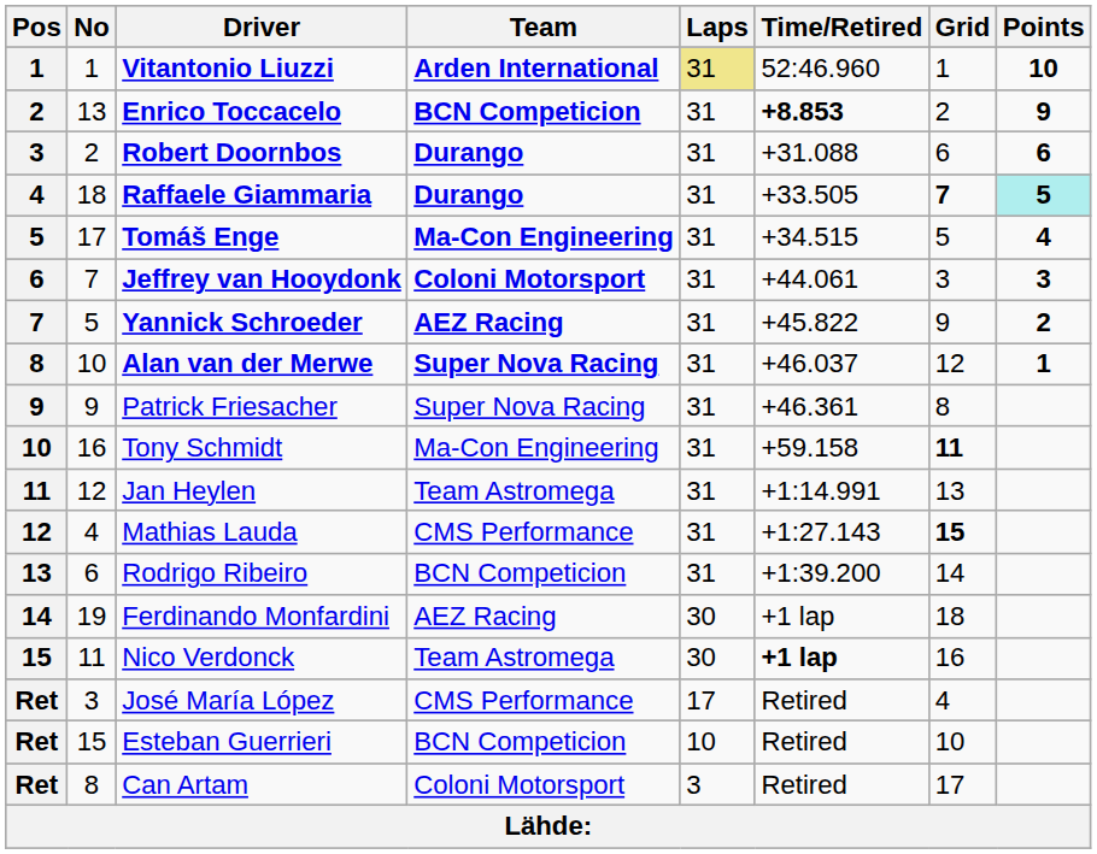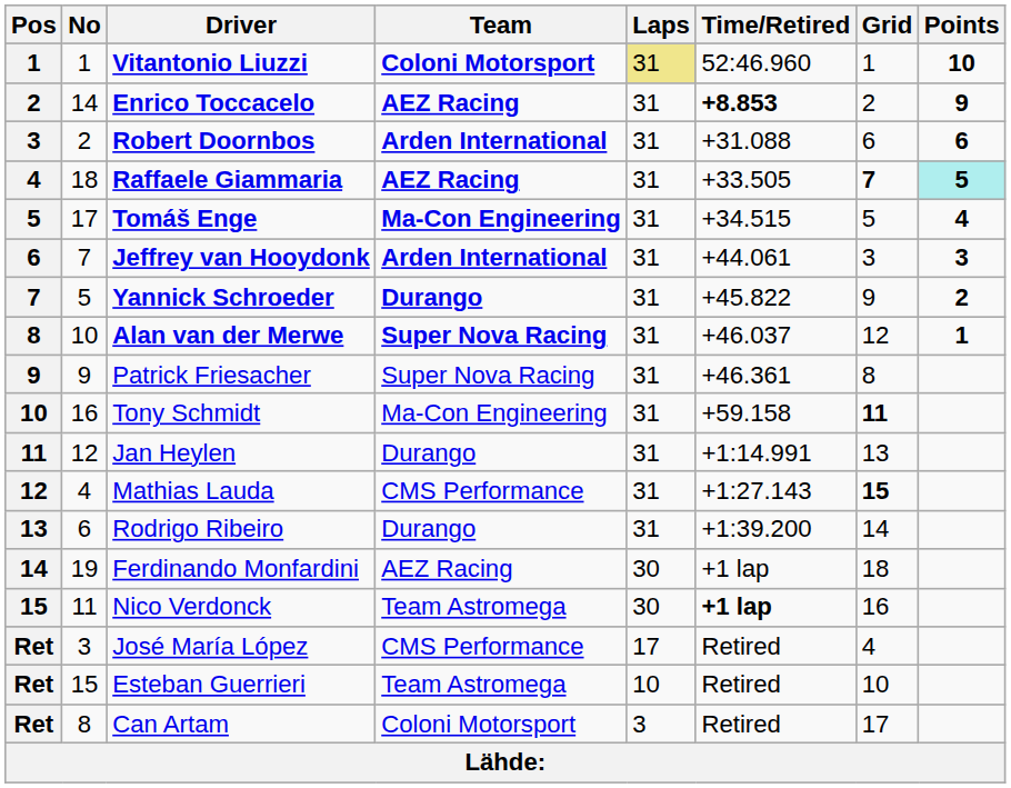 <table class="wikitable" style="font-size:85%">
 <tr>
 <th>Pos</th>
 <th>No</th>
 <th>Driver</th>
 <th>Team</th>
 <th>Laps</th>
 <th>Time/Retired</th>
 <th>Grid</th>
 <th>Points</th>
 </tr>
 <tr>
 <th>1</th>
 <td align="center">1</td>
 <td><strong> <a href='#'>Vitantonio Liuzzi</a></strong></td>
-<td><strong><a href='#'>Arden International</a></strong></td>
+<td><strong><a href='#'>Coloni Motorsport</a></strong></td>
 <td style="background: khaki;">31</td>
 <td>52:46.960</td>
 <td>1</td>
 <td align="center"><strong>10</strong></td>
 </tr>
 <tr>
 <th>2</th>
-<td align="center">13</td>
+<td align="center">14</td>
 <td><strong> <a href='#'>Enrico Toccacelo</a></strong></td>
-<td><strong><a href='#'>BCN Competicion</a></strong></td>
+<td><strong><a href='#'>AEZ Racing</a></strong></td>
 <td>31</td>
 <td><strong>+8.853</strong></td>
 <td>2</td>
 <td align="center"><strong>9</strong></td>
 </tr>
 <tr>
 <th>3</th>
 <td align="center">2</td>
 <td><strong> <a href='#'>Robert Doornbos</a></strong></td>
-<td><strong><a href='#'>Durango</a></strong></td>
+<td><strong><a href='#'>Arden International</a></strong></td>
 <td>31</td>
 <td>+31.088</td>
 <td>6</td>
 <td align="center"><strong>6</strong></td>
 </tr>
 <tr>
 <th>4</th>
 <td align="center">18</td>
 <td><strong> <a href='#'>Raffaele Giammaria</a></strong></td>
-<td><strong><a href='#'>Durango</a></strong></td>
+<td><strong><a href='#'>AEZ Racing</a></strong></td>
 <td>31</td>
 <td>+33.505</td>
 <td><strong>7</strong></td>
 <td align="center" style="background: paleturquoise;"><strong>5</strong></td>
 </tr>
 <tr>
 <th>5</th>
 <td align="center">17</td>
 <td><strong> <a href='#'>Tomáš Enge</a></strong></td>
 <td><strong><a href='#'>Ma-Con Engineering</a></strong></td>
 <td>31</td>
 <td>+34.515</td>
 <td>5</td>
 <td align="center"><strong>4</strong></td>
 </tr>
 <tr>
 <th>6</th>
 <td align="center">7</td>
 <td><strong> <a href='#'>Jeffrey van Hooydonk</a></strong></td>
-<td><strong><a href='#'>Coloni Motorsport</a></strong></td>
+<td><strong><a href='#'>Arden International</a></strong></td>
 <td>31</td>
 <td>+44.061</td>
 <td>3</td>
 <td align="center"><strong>3</strong></td>
 </tr>
 <tr>
 <th>7</th>
 <td align="center">5</td>
 <td><strong> <a href='#'>Yannick Schroeder</a></strong></td>
-<td><strong><a href='#'>AEZ Racing</a></strong></td>
+<td><strong><a href='#'>Durango</a></strong></td>
 <td>31</td>
 <td>+45.822</td>
 <td>9</td>
 <td align="center"><strong>2</strong></td>
 </tr>
 <tr>
 <th>8</th>
 <td align="center">10</td>
 <td><strong> <a href='#'>Alan van der Merwe</a></strong></td>
 <td><strong><a href='#'>Super Nova Racing</a></strong></td>
 <td>31</td>
 <td>+46.037</td>
 <td>12</td>
 <td align="center"><strong>1</strong></td>
 </tr>
 <tr>
 <th>9</th>
 <td align="center">9</td>
 <td> <a href='#'>Patrick Friesacher</a></td>
 <td><a href='#'>Super Nova Racing</a></td>
 <td>31</td>
 <td>+46.361</td>
 <td>8</td>
 <td></td>
 </tr>
 <tr>
 <th>10</th>
 <td align="center">16</td>
 <td> <a href='#'>Tony Schmidt</a></td>
 <td><a href='#'>Ma-Con Engineering</a></td>
 <td>31</td>
 <td>+59.158</td>
 <td><strong>11</strong></td>
 <td></td>
 </tr>
 <tr>
 <th>11</th>
 <td align="center">12</td>
 <td> <a href='#'>Jan Heylen</a></td>
-<td><a href='#'>Team Astromega</a></td>
+<td><a href='#'>Durango</a></td>
 <td>31</td>
 <td>+1:14.991</td>
 <td>13</td>
 <td></td>
 </tr>
 <tr>
 <th>12</th>
 <td align="center">4</td>
 <td> <a href='#'>Mathias Lauda</a></td>
 <td><a href='#'>CMS Performance</a></td>
 <td>31</td>
 <td>+1:27.143</td>
 <td><strong>15</strong></td>
 <td></td>
 </tr>
 <tr>
 <th>13</th>
 <td align="center">6</td>
 <td> <a href='#'>Rodrigo Ribeiro</a></td>
-<td><a href='#'>BCN Competicion</a></td>
+<td><a href='#'>Durango</a></td>
 <td>31</td>
 <td>+1:39.200</td>
 <td>14</td>
 <td></td>
 </tr>
 <tr>
 <th>14</th>
 <td align="center">19</td>
 <td> <a href='#'>Ferdinando Monfardini</a></td>
 <td><a href='#'>AEZ Racing</a></td>
 <td>30</td>
 <td>+1 lap</td>
 <td>18</td>
 <td></td>
 </tr>
 <tr>
 <th>15</th>
 <td align="center">11</td>
 <td> <a href='#'>Nico Verdonck</a></td>
 <td><a href='#'>Team Astromega</a></td>
 <td>30</td>
 <td><strong>+1 lap</strong></td>
 <td>16</td>
 <td></td>
 </tr>
 <tr>
 <th>Ret</th>
 <td align="center">3</td>
 <td> <a href='#'>José María López</a></td>
 <td><a href='#'>CMS Performance</a></td>
 <td>17</td>
 <td>Retired</td>
 <td>4</td>
 <td></td>
 </tr>
 <tr>
 <th>Ret</th>
 <td align="center">15</td>
 <td> <a href='#'>Esteban Guerrieri</a></td>
-<td><a href='#'>BCN Competicion</a></td>
+<td><a href='#'>Team Astromega</a></td>
 <td>10</td>
 <td>Retired</td>
 <td>10</td>
 <td></td>
 </tr>
 <tr>
 <th>Ret</th>
 <td align="center">8</td>
 <td> <a href='#'>Can Artam</a></td>
 <td><a href='#'>Coloni Motorsport</a></td>
 <td>3</td>
 <td>Retired</td>
 <td>17</td>
 <td></td>
 </tr>
 <tr>
 <th colspan="8">Lähde:</th>
 </tr>
 </table>
